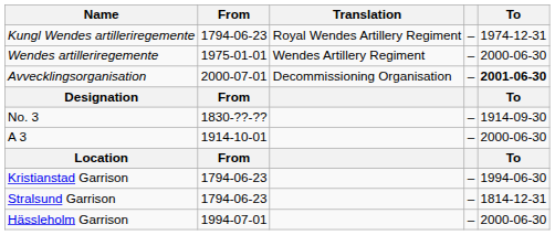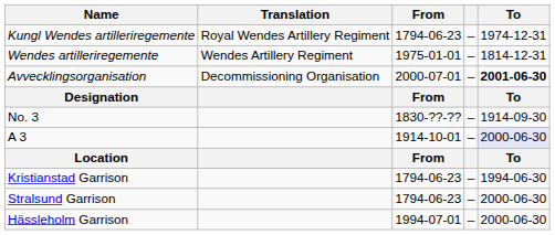 <table class="wikitable">
 <tr>
 <th style="font-weight:bold;">Name</th>
+<th style="font-weight:bold;">Translation</th>
 <th style="text-align: center; font-weight:bold;">From</th>
-<th style="font-weight:bold;">Translation</th>
 <th></th>
 <th style="text-align: center; font-weight:bold;">To</th>
 </tr>
 <tr>
 <td style="font-style:italic;">Kungl Wendes artilleriregemente</td>
+<td>Royal Wendes Artillery Regiment</td>
 <td>1794-06-23</td>
-<td>Royal Wendes Artillery Regiment</td>
 <td>–</td>
 <td>1974-12-31</td>
 </tr>
 <tr>
 <td style="font-style:italic;">Wendes artilleriregemente</td>
+<td>Wendes Artillery Regiment</td>
 <td>1975-01-01</td>
-<td>Wendes Artillery Regiment</td>
 <td>–</td>
-<td>2000-06-30</td>
+<td style="text-align: center;">1814-12-31</td>
 </tr>
 <tr>
 <td style="font-style:italic;">Avvecklingsorganisation</td>
+<td>Decommissioning Organisation</td>
 <td>2000-07-01</td>
-<td>Decommissioning Organisation</td>
 <td>–</td>
 <td><strong>2001-06-30</strong></td>
 </tr>
 <tr>
 <th style="font-weight:bold;">Designation</th>
+<th style="font-weight:bold;"></th>
 <th style="text-align: center; font-weight:bold;">From</th>
-<th style="font-weight:bold;"></th>
 <th></th>
 <th style="text-align: center; font-weight:bold;">To</th>
 </tr>
 <tr>
 <td>No. 3</td>
+<td></td>
 <td style="text-align: center;">1830-??-??</td>
-<td></td>
 <td style="text-align: center;">–</td>
 <td style="text-align: center;">1914-09-30</td>
 </tr>
 <tr>
 <td>A 3</td>
+<td></td>
 <td style="text-align: center;">1914-10-01</td>
-<td></td>
 <td style="text-align: center;">–</td>
-<td style="text-align: center;">2000-06-30</td>
+<td style="background: lavender; text-align: center;">2000-06-30</td>
 </tr>
 <tr>
 <th style="font-weight:bold;">Location</th>
+<th style="font-weight:bold;"></th>
 <th style="text-align: center; font-weight:bold;">From</th>
-<th style="font-weight:bold;"></th>
 <th></th>
 <th style="text-align: center; font-weight:bold;">To</th>
 </tr>
 <tr>
 <td><a href='#'>Kristianstad</a> Garrison</td>
+<td></td>
 <td style="text-align: center;">1794-06-23</td>
-<td></td>
 <td style="text-align: center;">–</td>
 <td style="text-align: center;">1994-06-30</td>
 </tr>
 <tr>
 <td><a href='#'>Stralsund</a> Garrison</td>
+<td></td>
 <td style="text-align: center;">1794-06-23</td>
-<td></td>
 <td style="text-align: center;">–</td>
-<td style="text-align: center;">1814-12-31</td>
+<td>2000-06-30</td>
 </tr>
 <tr>
 <td><a href='#'>Hässleholm</a> Garrison</td>
+<td></td>
 <td style="text-align: center;">1994-07-01</td>
-<td></td>
 <td style="text-align: center;">–</td>
 <td style="text-align: center;">2000-06-30</td>
 </tr>
 </table>
